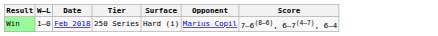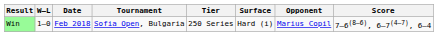 <table class="sortable wikitable" style=font-size:85%>
 <tr>
 <th>Result</th>
 <th class="unsortable">W–L</th>
 <th>Date</th>
+<th>Tournament</th>
 <th>Tier</th>
 <th>Surface</th>
 <th>Opponent</th>
 <th class="unsortable">Score</th>
 </tr>
 <tr>
 <td bgcolor=98FB98>Win</td>
 <td>1–0</td>
 <td><a href='#'>Feb 2018</a></td>
+<td><a href='#'>Sofia Open</a>, Bulgaria</td>
 <td>250 Series</td>
 <td>Hard (i)</td>
 <td> <a href='#'>Marius Copil</a></td>
 <td>7–6<sup>(8–6)</sup>, 6–7<sup>(4–7)</sup>, 6–4</td>
 </tr>
 </table>
